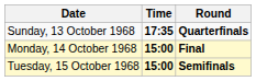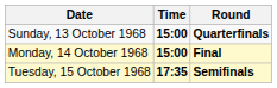 <table class="wikitable">
 <tr>
 <th>Date</th>
 <th>Time</th>
 <th>Round</th>
 </tr>
 <tr>
 <td>Sunday, 13 October 1968</td>
-<td><strong>17:35</strong></td>
+<td><strong>15:00</strong></td>
 <td><strong>Quarterfinals</strong></td>
 </tr>
 <tr style=background:lemonchiffon>
 <td>Monday, 14 October 1968</td>
 <td><strong>15:00</strong></td>
 <td><strong>Final</strong></td>
 </tr>
 <tr style=background:lemonchiffon>
 <td>Tuesday, 15 October 1968</td>
-<td><strong>15:00</strong></td>
+<td><strong>17:35</strong></td>
 <td><strong>Semifinals</strong></td>
 </tr>
 </table>
